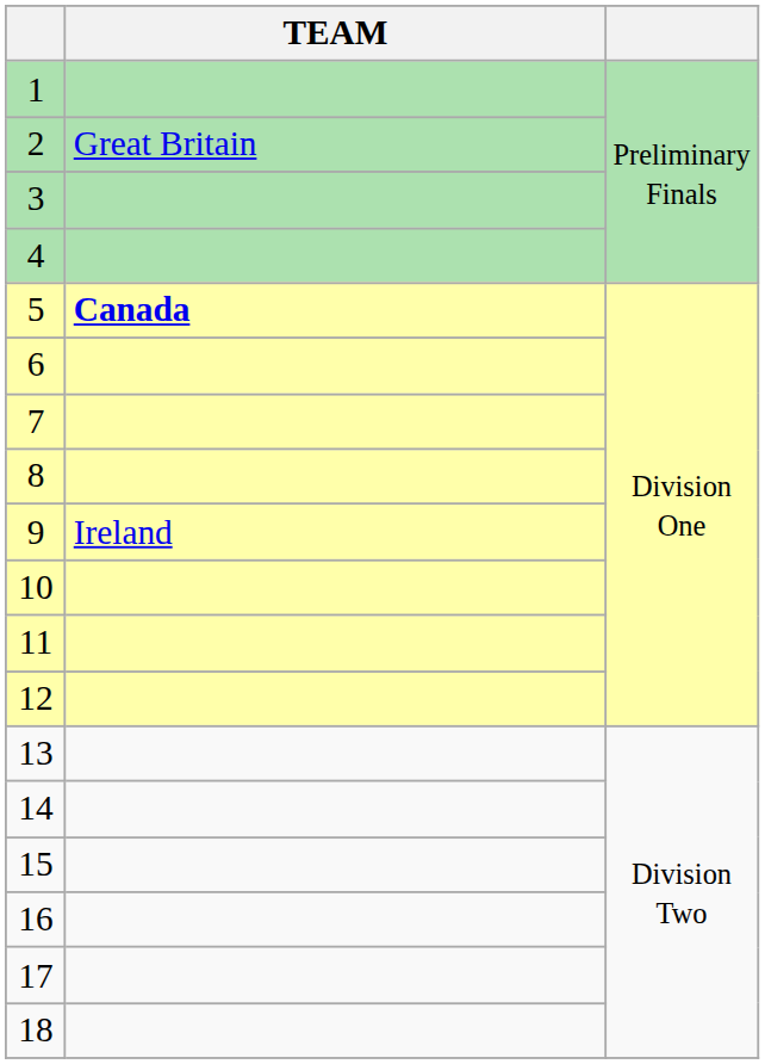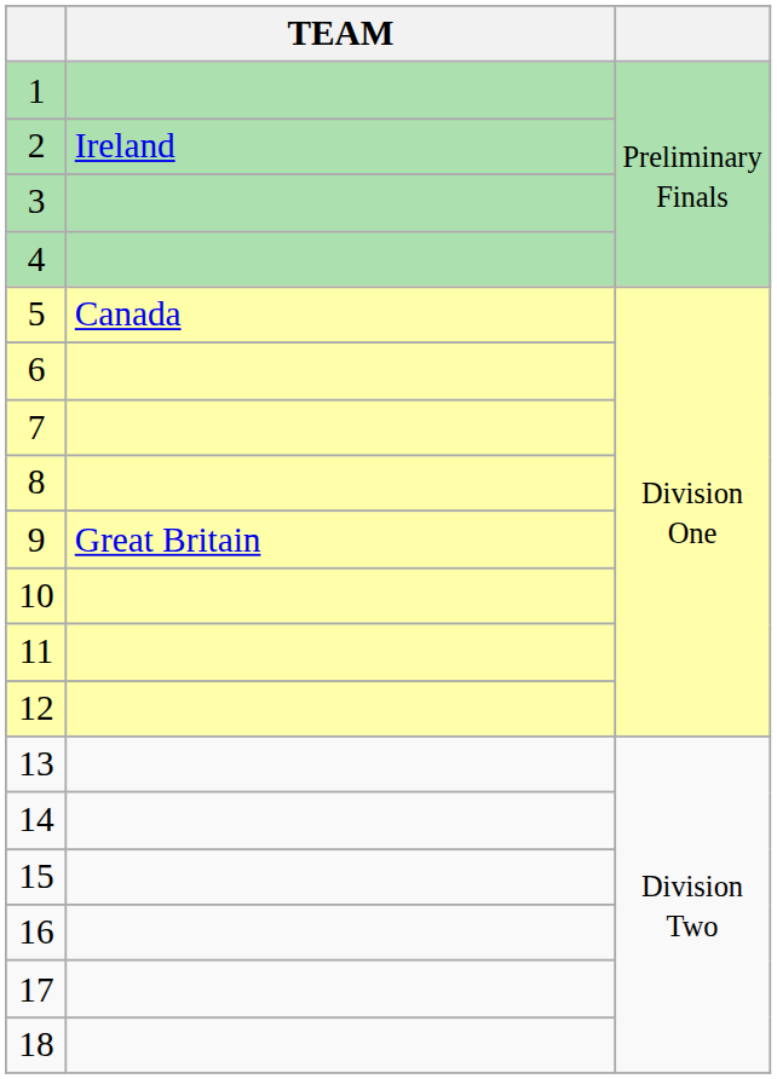 <table class="wikitable" style="text-align: center;">
 <tr>
 <th width=20></th>
 <th width=240>TEAM</th>
 <th width=55></th>
 </tr>
 <tr style="background: #ACE1AF">
 <td>1</td>
 <td align="left"></td>
 <td rowspan="4"><small>Preliminary<br>Finals</small></td>
 </tr>
 <tr style="background: #ACE1AF">
 <td>2</td>
-<td align="left"> <a href='#'>Great Britain</a></td>
+<td align="left"> <a href='#'>Ireland</a></td>
 </tr>
 <tr style="background: #ACE1AF">
 <td>3</td>
 <td align="left"></td>
 </tr>
 <tr style="background:#ACE1AF">
 <td>4</td>
 <td align="left"></td>
 </tr>
 <tr style="background: #FFFFAA">
 <td>5</td>
-<td align="left"><strong> <a href='#'>Canada</a></strong></td>
+<td align="left"> <a href='#'>Canada</a></td>
 <td rowspan="8"><small>Division<br>One</small></td>
 </tr>
 <tr style="background: #FFFFAA">
 <td>6</td>
 <td align="left"></td>
 </tr>
 <tr style="background:#FFFFAA">
 <td>7</td>
 <td align="left"></td>
 </tr>
 <tr style="background: #FFFFAA">
 <td>8</td>
 <td align="left"></td>
 </tr>
 <tr style="background: #FFFFAA">
 <td>9</td>
-<td align="left"> <a href='#'>Ireland</a></td>
+<td align="left"> <a href='#'>Great Britain</a></td>
 </tr>
 <tr style="background: #FFFFAA">
 <td>10</td>
 <td align="left"></td>
 </tr>
 <tr style="background: #FFFFAA">
 <td>11</td>
 <td align="left"></td>
 </tr>
 <tr style="background: #FFFFAA">
 <td>12</td>
 <td align="left"></td>
 </tr>
 <tr>
 <td>13</td>
 <td align="left"></td>
 <td rowspan="6"><small>Division<br>Two</small></td>
 </tr>
 <tr>
 <td>14</td>
 <td align="left"></td>
 </tr>
 <tr>
 <td>15</td>
 <td align="left"></td>
 </tr>
 <tr>
 <td>16</td>
 <td align="left"></td>
 </tr>
 <tr>
 <td>17</td>
 <td align="left"></td>
 </tr>
 <tr>
 <td>18</td>
 <td align="left"></td>
 </tr>
 </table>
